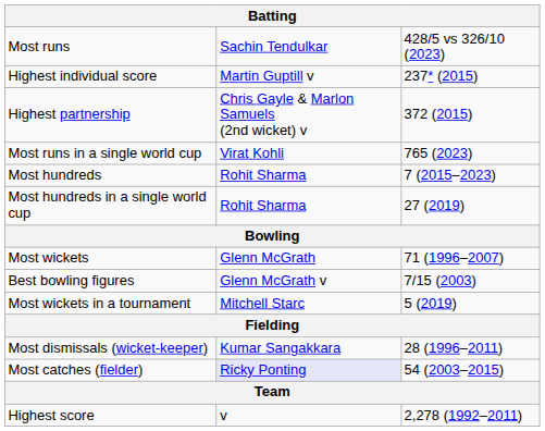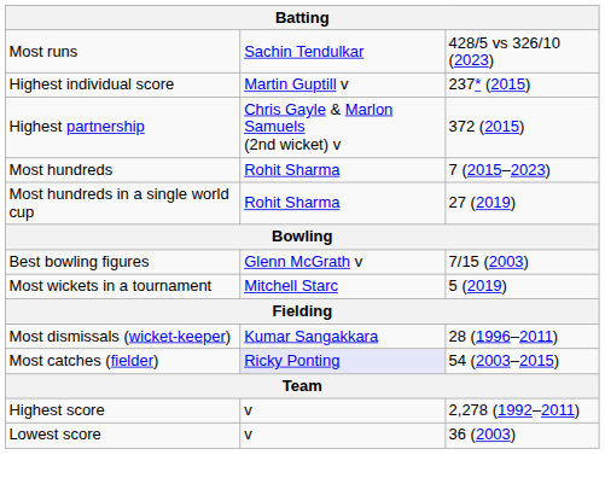 <table class="wikitable">
 <tr>
 <th colspan="3">Batting</th>
 </tr>
 <tr>
 <td>Most runs</td>
 <td> <a href='#'>Sachin Tendulkar</a></td>
 <td>428/5 vs 326/10 (<a href='#'>2023</a>)</td>
 </tr>
 <tr>
 <td>Highest individual score</td>
 <td> <a href='#'>Martin Guptill</a> v </td>
 <td>237<a href='#'>*</a> (<a href='#'>2015</a>)</td>
 </tr>
 <tr>
 <td>Highest <a href='#'>partnership</a></td>
 <td> <a href='#'>Chris Gayle</a> & <a href='#'>Marlon Samuels</a> <br> (2nd wicket) v </td>
 <td>372 (<a href='#'>2015</a>)</td>
 </tr>
 <tr>
-<td>Most runs in a single world cup</td>
-<td> <a href='#'>Virat Kohli</a></td>
-<td>765 (<a href='#'>2023</a>)</td>
-</tr>
-<tr>
 <td>Most hundreds</td>
 <td> <a href='#'>Rohit Sharma</a></td>
 <td>7 (<a href='#'>2015</a>–<a href='#'>2023</a>)</td>
 </tr>
 <tr>
 <td>Most hundreds in a single world cup</td>
 <td> <a href='#'>Rohit Sharma</a></td>
 <td>27 (<a href='#'>2019</a>)</td>
 </tr>
 <tr>
 <th colspan="3">Bowling</th>
-</tr>
-<tr>
-<td>Most wickets</td>
-<td> <a href='#'>Glenn McGrath</a></td>
-<td>71 (<a href='#'>1996</a>–<a href='#'>2007</a>)</td>
 </tr>
 <tr>
 <td>Best bowling figures</td>
 <td> <a href='#'>Glenn McGrath</a> v </td>
 <td>7/15 (<a href='#'>2003</a>)</td>
 </tr>
 <tr>
 <td>Most wickets in a tournament</td>
 <td> <a href='#'>Mitchell Starc</a></td>
 <td>5 (<a href='#'>2019</a>)</td>
 </tr>
 <tr>
 <th colspan="3">Fielding</th>
 </tr>
 <tr>
 <td>Most dismissals (<a href='#'>wicket-keeper</a>)</td>
 <td> <a href='#'>Kumar Sangakkara</a></td>
 <td>28 (<a href='#'>1996</a>–<a href='#'>2011</a>)</td>
 </tr>
 <tr>
 <td>Most catches (<a href='#'>fielder</a>)</td>
 <td style="background: lavender;"> <a href='#'>Ricky Ponting</a></td>
 <td>54 (<a href='#'>2003</a>–<a href='#'>2015</a>)</td>
 </tr>
 <tr>
 <th colspan="3">Team</th>
 </tr>
 <tr>
 <td>Highest score</td>
 <td> v </td>
 <td>2,278 (<a href='#'>1992</a>–<a href='#'>2011</a>)</td>
 </tr>
+<tr>
+<td>Lowest score</td>
+<td> v </td>
+<td>36 (<a href='#'>2003</a>)</td>
+</tr>
 </table>
